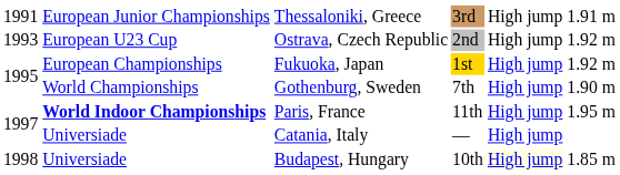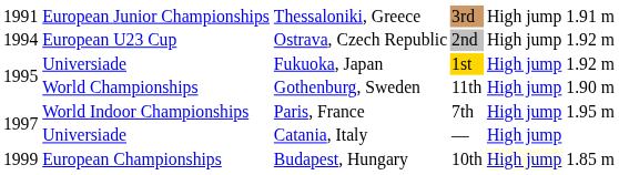 <table>
 <tr>
 <td>1991</td>
 <td><a href='#'>European Junior Championships</a></td>
 <td><a href='#'>Thessaloniki</a>, Greece</td>
 <td bgcolor=cc9966>3rd</td>
 <td>High jump</td>
 <td>1.91 m</td>
 </tr>
 <tr>
-<td>1993</td>
+<td>1994</td>
 <td><a href='#'>European U23 Cup</a></td>
 <td><a href='#'>Ostrava</a>, Czech Republic</td>
 <td bgcolor=silver>2nd</td>
 <td>High jump</td>
 <td>1.92 m</td>
 </tr>
 <tr>
 <td rowspan=2>1995</td>
-<td><a href='#'>European Championships</a></td>
+<td><a href='#'>Universiade</a></td>
 <td><a href='#'>Fukuoka</a>, Japan</td>
 <td bgcolor=gold>1st</td>
 <td><a href='#'>High jump</a></td>
 <td>1.92 m</td>
 </tr>
 <tr>
 <td><a href='#'>World Championships</a></td>
 <td><a href='#'>Gothenburg</a>, Sweden</td>
-<td>7th</td>
+<td>11th</td>
 <td><a href='#'>High jump</a></td>
 <td>1.90 m</td>
 </tr>
 <tr>
 <td rowspan=2>1997</td>
-<td><strong><a href='#'>World Indoor Championships</a></strong></td>
+<td><a href='#'>World Indoor Championships</a></td>
 <td><a href='#'>Paris</a>, France</td>
-<td>11th</td>
+<td>7th</td>
 <td><a href='#'>High jump</a></td>
 <td>1.95 m</td>
 </tr>
 <tr>
 <td><a href='#'>Universiade</a></td>
 <td><a href='#'>Catania</a>, Italy</td>
 <td>—</td>
 <td><a href='#'>High jump</a></td>
 <td></td>
 </tr>
 <tr>
-<td>1998</td>
-<td><a href='#'>Universiade</a></td>
+<td>1999</td>
+<td><a href='#'>European Championships</a></td>
 <td><a href='#'>Budapest</a>, Hungary</td>
 <td>10th</td>
 <td style="background: lightyellow;"><a href='#'>High jump</a></td>
 <td>1.85 m</td>
 </tr>
 </table>
